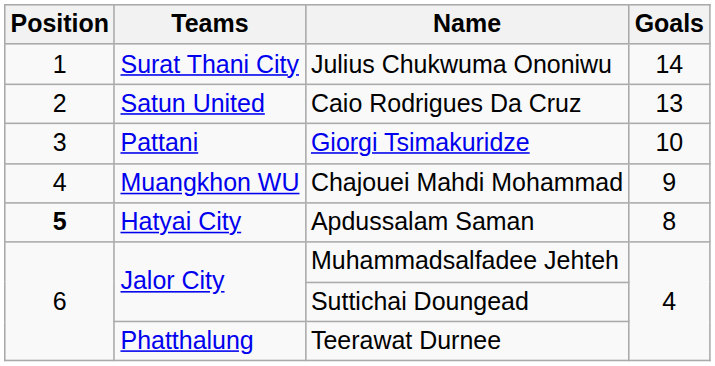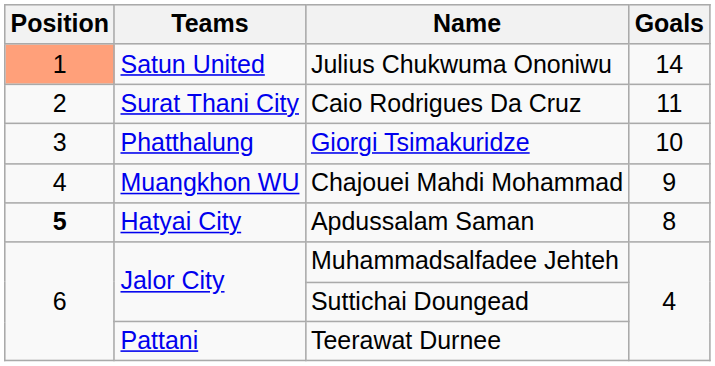 <table class="wikitable">
 <tr>
 <th>Position</th>
 <th>Teams</th>
 <th>Name</th>
 <th>Goals</th>
 </tr>
 <tr>
-<td align=center rowspan="1">1</td>
-<td><a href='#'>Surat Thani City</a></td>
+<td align=center rowspan="1" style="background: lightsalmon;">1</td>
+<td><a href='#'>Satun United</a></td>
 <td> Julius Chukwuma Ononiwu</td>
 <td align=center>14</td>
 </tr>
 <tr>
 <td align=center rowspan="1">2</td>
-<td><a href='#'>Satun United</a></td>
+<td><a href='#'>Surat Thani City</a></td>
 <td> Caio Rodrigues Da Cruz</td>
-<td align=center>13</td>
+<td align=center>11</td>
 </tr>
 <tr>
 <td align=center rowspan="1">3</td>
-<td><a href='#'>Pattani</a></td>
+<td><a href='#'>Phatthalung</a></td>
 <td> <a href='#'>Giorgi Tsimakuridze</a></td>
 <td align=center>10</td>
 </tr>
 <tr>
 <td align=center rowspan="1">4</td>
 <td><a href='#'>Muangkhon WU</a></td>
 <td> Chajouei Mahdi Mohammad</td>
 <td align=center>9</td>
 </tr>
 <tr>
 <td align=center rowspan="1"><strong>5</strong></td>
 <td><a href='#'>Hatyai City</a></td>
 <td> Apdussalam Saman</td>
 <td align=center>8</td>
 </tr>
 <tr>
 <td align=center rowspan="3">6</td>
 <td rowspan="2"><a href='#'>Jalor City</a></td>
 <td> Muhammadsalfadee Jehteh</td>
 <td align=center rowspan="3">4</td>
 </tr>
 <tr>
 <td> Suttichai Doungead</td>
 </tr>
 <tr>
-<td><a href='#'>Phatthalung</a></td>
+<td><a href='#'>Pattani</a></td>
 <td> Teerawat Durnee</td>
 </tr>
 </table>
